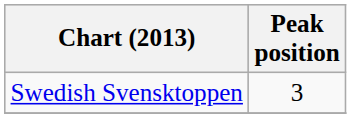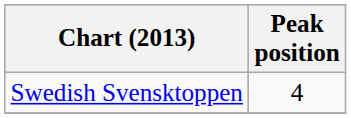 <table class="wikitable sortable plainrowheaders">
 <tr>
 <th>Chart (2013)</th>
 <th>Peak<br>position</th>
 </tr>
 <tr>
 <td><a href='#'>Swedish Svensktoppen</a></td>
-<td style="text-align:center;">3</td>
+<td style="text-align:center;">4</td>
 </tr>
 <tr>
 </tr>
 <tr>
 </tr>
 <tr>
 </tr>
 </table>
